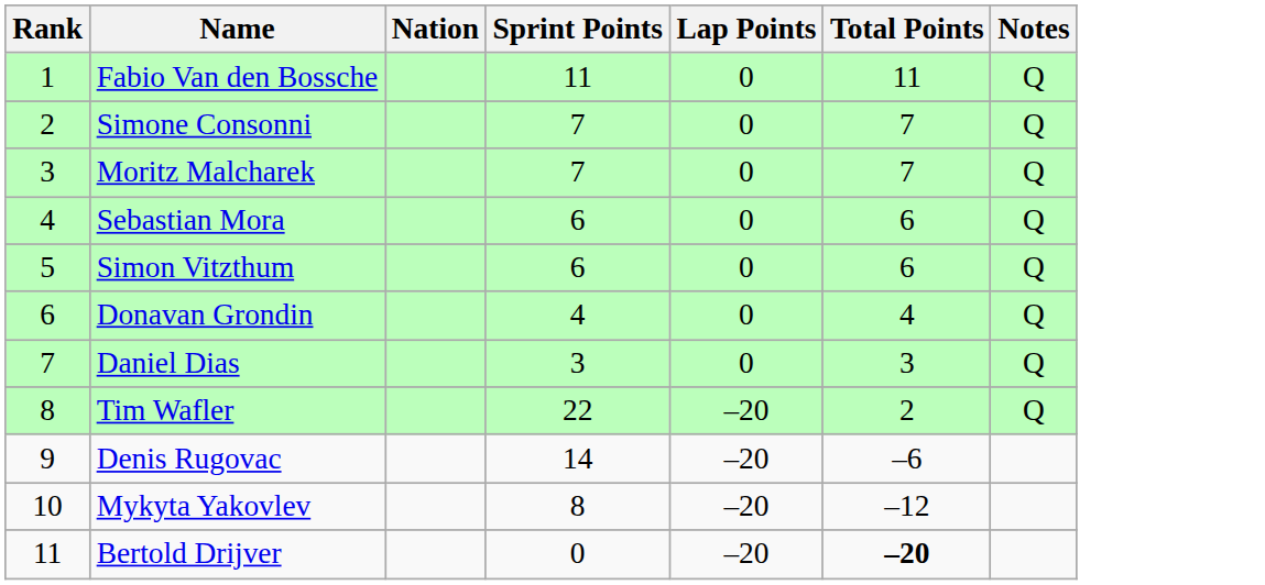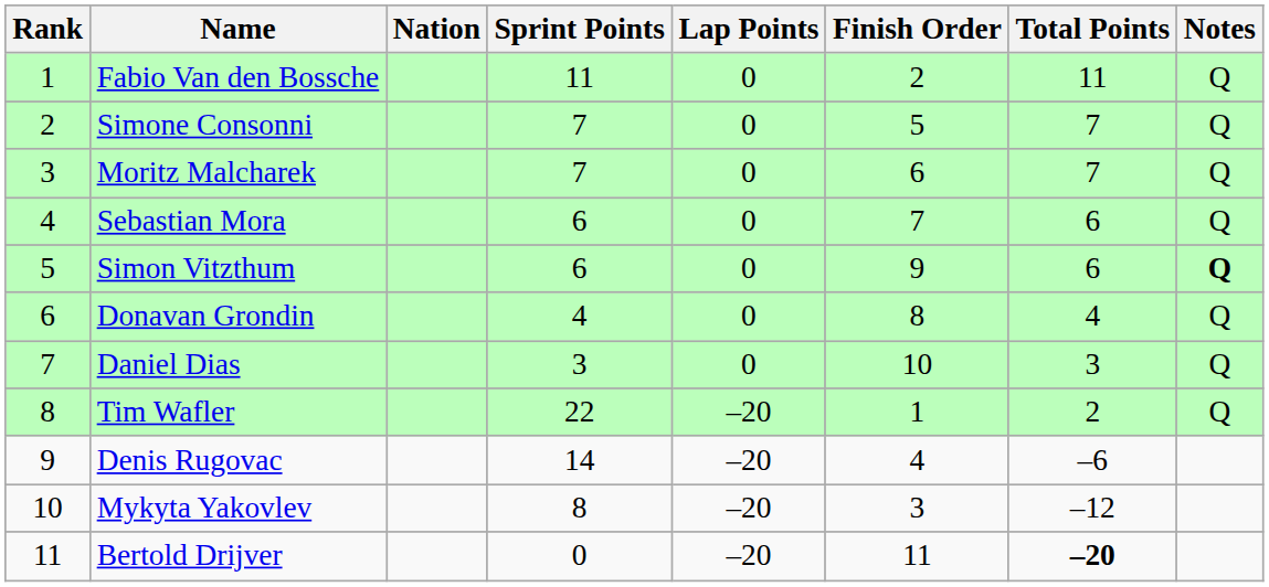 <table class="wikitable sortable" style="text-align:center">
 <tr>
 <th>Rank</th>
 <th>Name</th>
 <th>Nation</th>
 <th>Sprint Points</th>
 <th>Lap Points</th>
+<th>Finish Order</th>
 <th>Total Points</th>
 <th>Notes</th>
 </tr>
 <tr bgcolor=bbffbb>
 <td>1</td>
 <td align=left><a href='#'>Fabio Van den Bossche</a></td>
 <td align=left></td>
 <td>11</td>
 <td>0</td>
+<td>2</td>
 <td>11</td>
 <td>Q</td>
 </tr>
 <tr bgcolor=bbffbb>
 <td>2</td>
 <td align=left><a href='#'>Simone Consonni</a></td>
 <td align=left></td>
 <td>7</td>
 <td>0</td>
+<td>5</td>
 <td>7</td>
 <td>Q</td>
 </tr>
 <tr bgcolor=bbffbb>
 <td>3</td>
 <td align=left><a href='#'>Moritz Malcharek</a></td>
 <td align=left></td>
 <td>7</td>
 <td>0</td>
+<td>6</td>
 <td>7</td>
 <td>Q</td>
 </tr>
 <tr bgcolor=bbffbb>
 <td>4</td>
 <td align=left><a href='#'>Sebastian Mora</a></td>
 <td align=left></td>
 <td>6</td>
 <td>0</td>
+<td>7</td>
 <td>6</td>
 <td>Q</td>
 </tr>
 <tr bgcolor=bbffbb>
 <td>5</td>
 <td align=left><a href='#'>Simon Vitzthum</a></td>
 <td align=left></td>
 <td>6</td>
 <td>0</td>
+<td>9</td>
 <td>6</td>
-<td>Q</td>
+<td><strong>Q</strong></td>
 </tr>
 <tr bgcolor=bbffbb>
 <td>6</td>
 <td align=left><a href='#'>Donavan Grondin</a></td>
 <td align=left></td>
 <td>4</td>
 <td>0</td>
+<td>8</td>
 <td>4</td>
 <td>Q</td>
 </tr>
 <tr bgcolor=bbffbb>
 <td>7</td>
 <td align=left><a href='#'>Daniel Dias</a></td>
 <td align=left></td>
 <td>3</td>
 <td>0</td>
+<td>10</td>
 <td>3</td>
 <td>Q</td>
 </tr>
 <tr bgcolor=bbffbb>
 <td>8</td>
 <td align=left><a href='#'>Tim Wafler</a></td>
 <td align=left></td>
 <td>22</td>
 <td>–20</td>
+<td>1</td>
 <td>2</td>
 <td>Q</td>
 </tr>
 <tr>
 <td>9</td>
 <td align=left><a href='#'>Denis Rugovac</a></td>
 <td align=left></td>
 <td>14</td>
 <td>–20</td>
+<td>4</td>
 <td>–6</td>
 <td></td>
 </tr>
 <tr>
 <td>10</td>
 <td align=left><a href='#'>Mykyta Yakovlev</a></td>
 <td align=left></td>
 <td>8</td>
 <td>–20</td>
+<td>3</td>
 <td>–12</td>
 <td></td>
 </tr>
 <tr>
 <td>11</td>
 <td align=left><a href='#'>Bertold Drijver</a></td>
 <td align=left></td>
 <td>0</td>
 <td>–20</td>
+<td>11</td>
 <td><strong>–20</strong></td>
 <td></td>
 </tr>
 </table>
